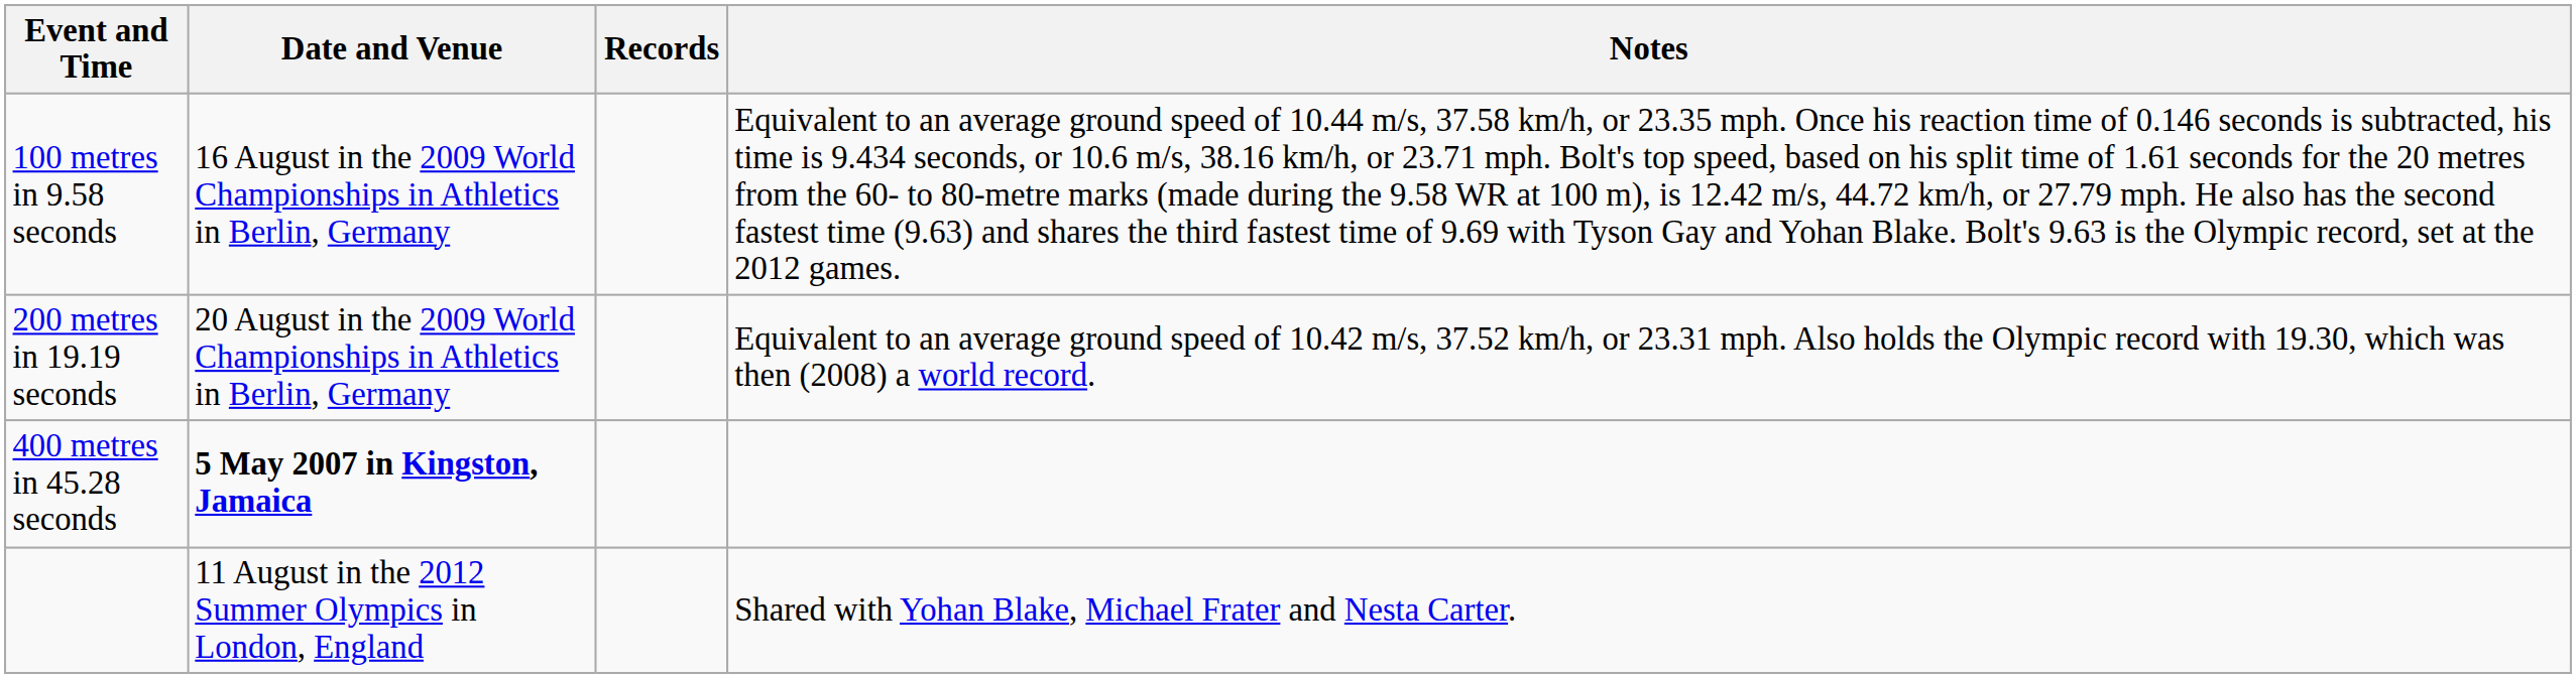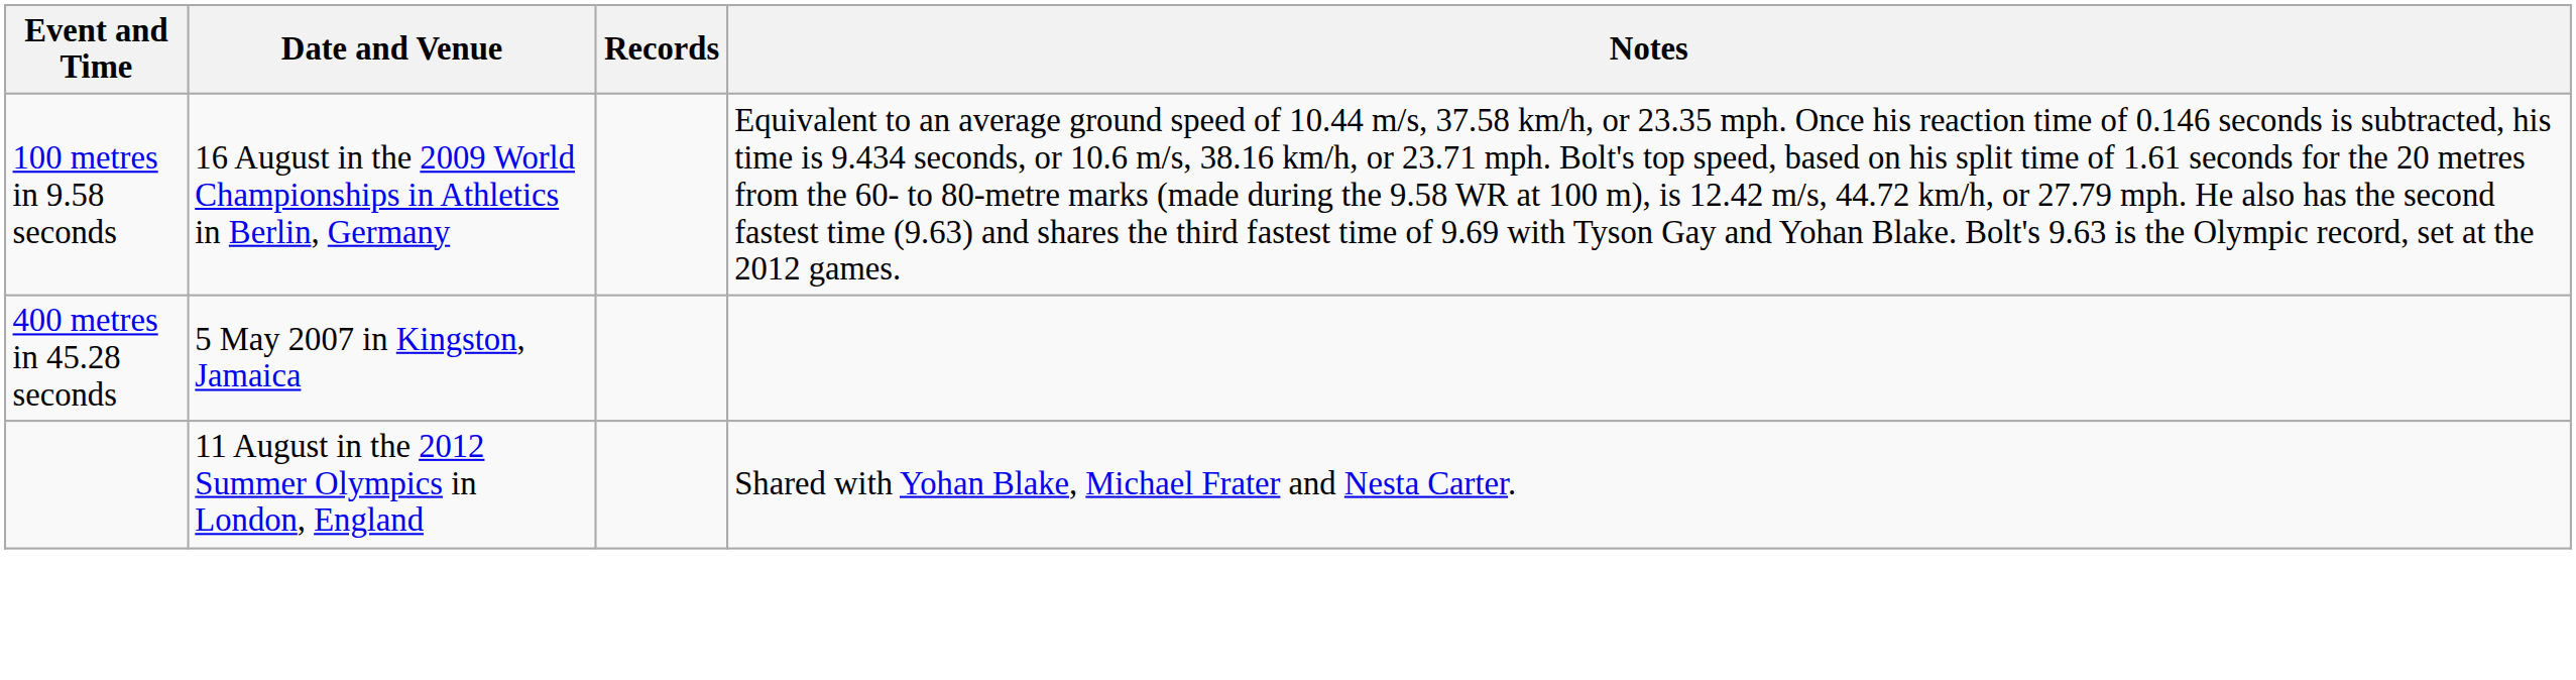 <table class="wikitable">
 <tr>
 <th>Event and Time</th>
 <th>Date and Venue</th>
 <th>Records</th>
 <th>Notes</th>
 </tr>
 <tr>
 <td><a href='#'>100 metres</a> in 9.58 seconds</td>
 <td>16 August in the <a href='#'>2009 World Championships in Athletics</a> in <a href='#'>Berlin</a>, <a href='#'>Germany</a></td>
 <td></td>
 <td>Equivalent to an average ground speed of 10.44 m/s, 37.58 km/h, or 23.35 mph. Once his reaction time of 0.146 seconds is subtracted, his time is 9.434 seconds, or 10.6 m/s, 38.16 km/h, or 23.71 mph. Bolt's top speed, based on his split time of 1.61 seconds for the 20 metres from the 60- to 80-metre marks (made during the 9.58 WR at 100 m), is 12.42 m/s, 44.72 km/h, or 27.79 mph. He also has the second fastest time (9.63) and shares the third fastest time of 9.69 with Tyson Gay and Yohan Blake. Bolt's 9.63 is the Olympic record, set at the 2012 games.</td>
 </tr>
 <tr>
-<td><a href='#'>200 metres</a> in 19.19 seconds</td>
-<td>20 August in the <a href='#'>2009 World Championships in Athletics</a> in <a href='#'>Berlin</a>, <a href='#'>Germany</a></td>
-<td></td>
-<td>Equivalent to an average ground speed of 10.42 m/s, 37.52 km/h, or 23.31 mph. Also holds the Olympic record with 19.30, which was then (2008) a <a href='#'>world record</a>.</td>
-</tr>
-<tr>
 <td><a href='#'>400 metres</a> in 45.28 seconds</td>
-<td><strong>5 May 2007 in <a href='#'>Kingston</a>, <a href='#'>Jamaica</a></strong></td>
+<td>5 May 2007 in <a href='#'>Kingston</a>, <a href='#'>Jamaica</a></td>
 <td></td>
 <td></td>
 </tr>
 <tr>
 <td></td>
 <td>11 August in the <a href='#'>2012 Summer Olympics</a> in <a href='#'>London</a>, <a href='#'>England</a></td>
 <td></td>
 <td>Shared with <a href='#'>Yohan Blake</a>, <a href='#'>Michael Frater</a> and <a href='#'>Nesta Carter</a>.</td>
 </tr>
 </table>
